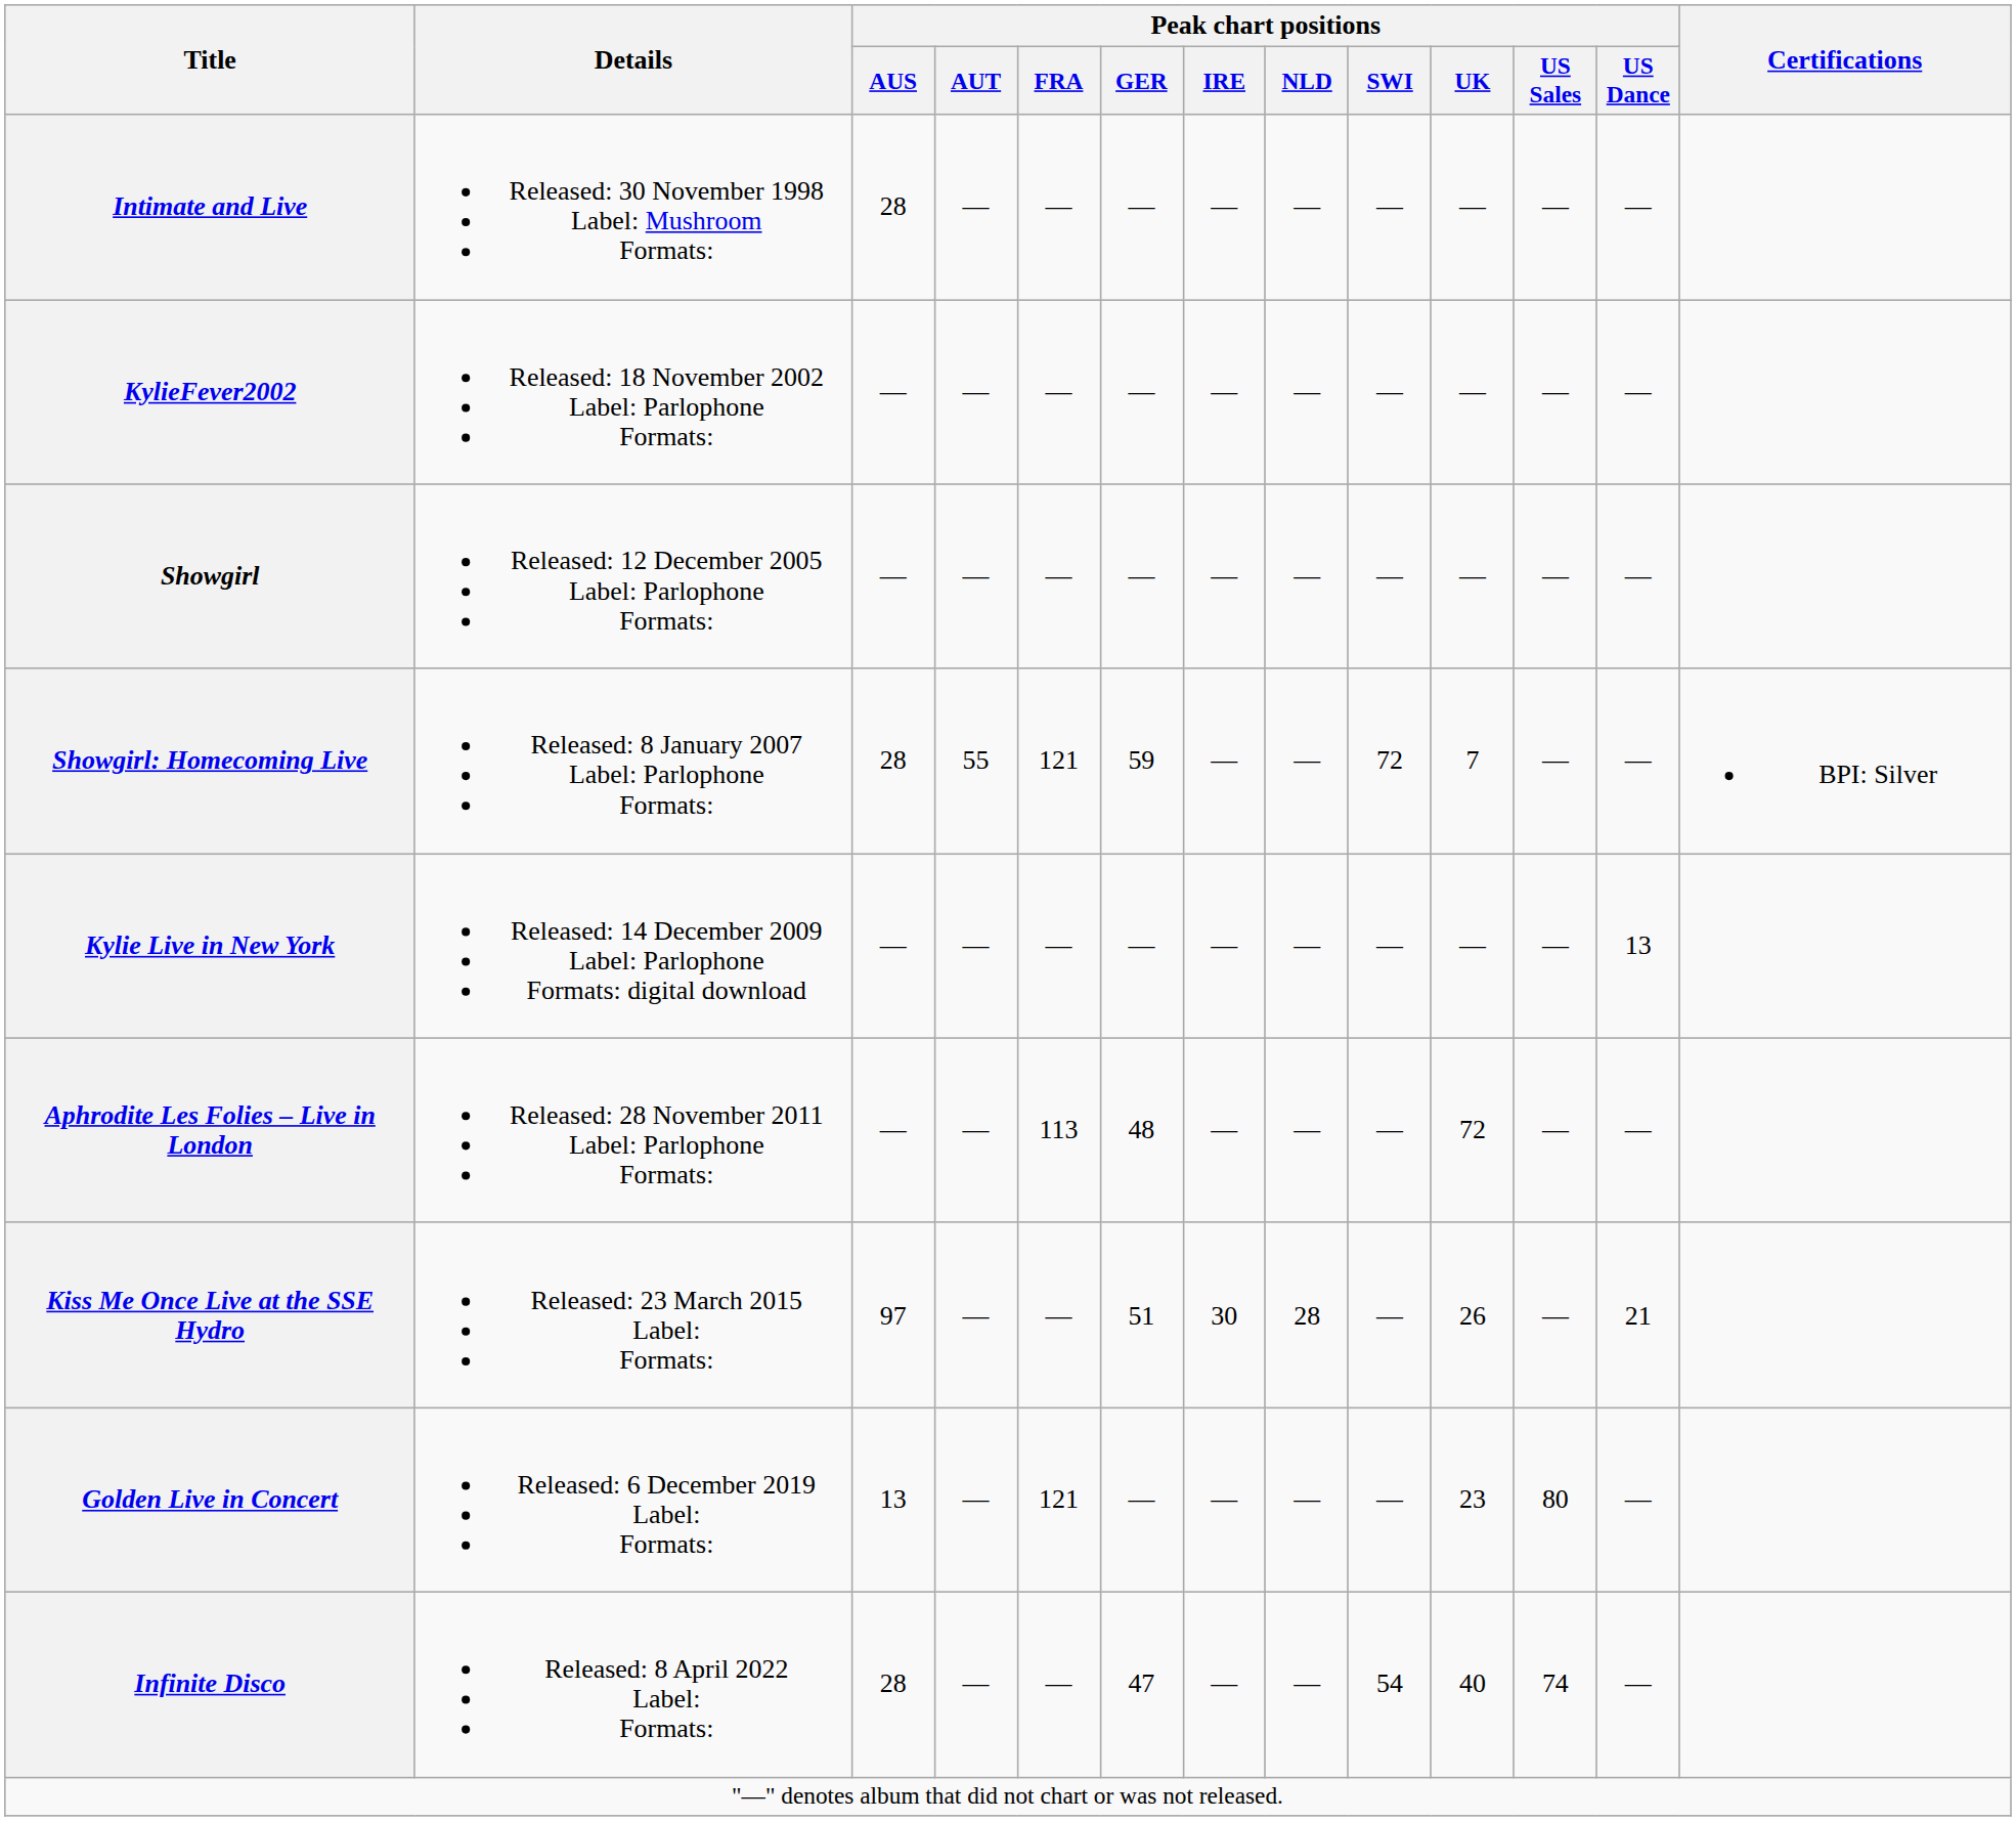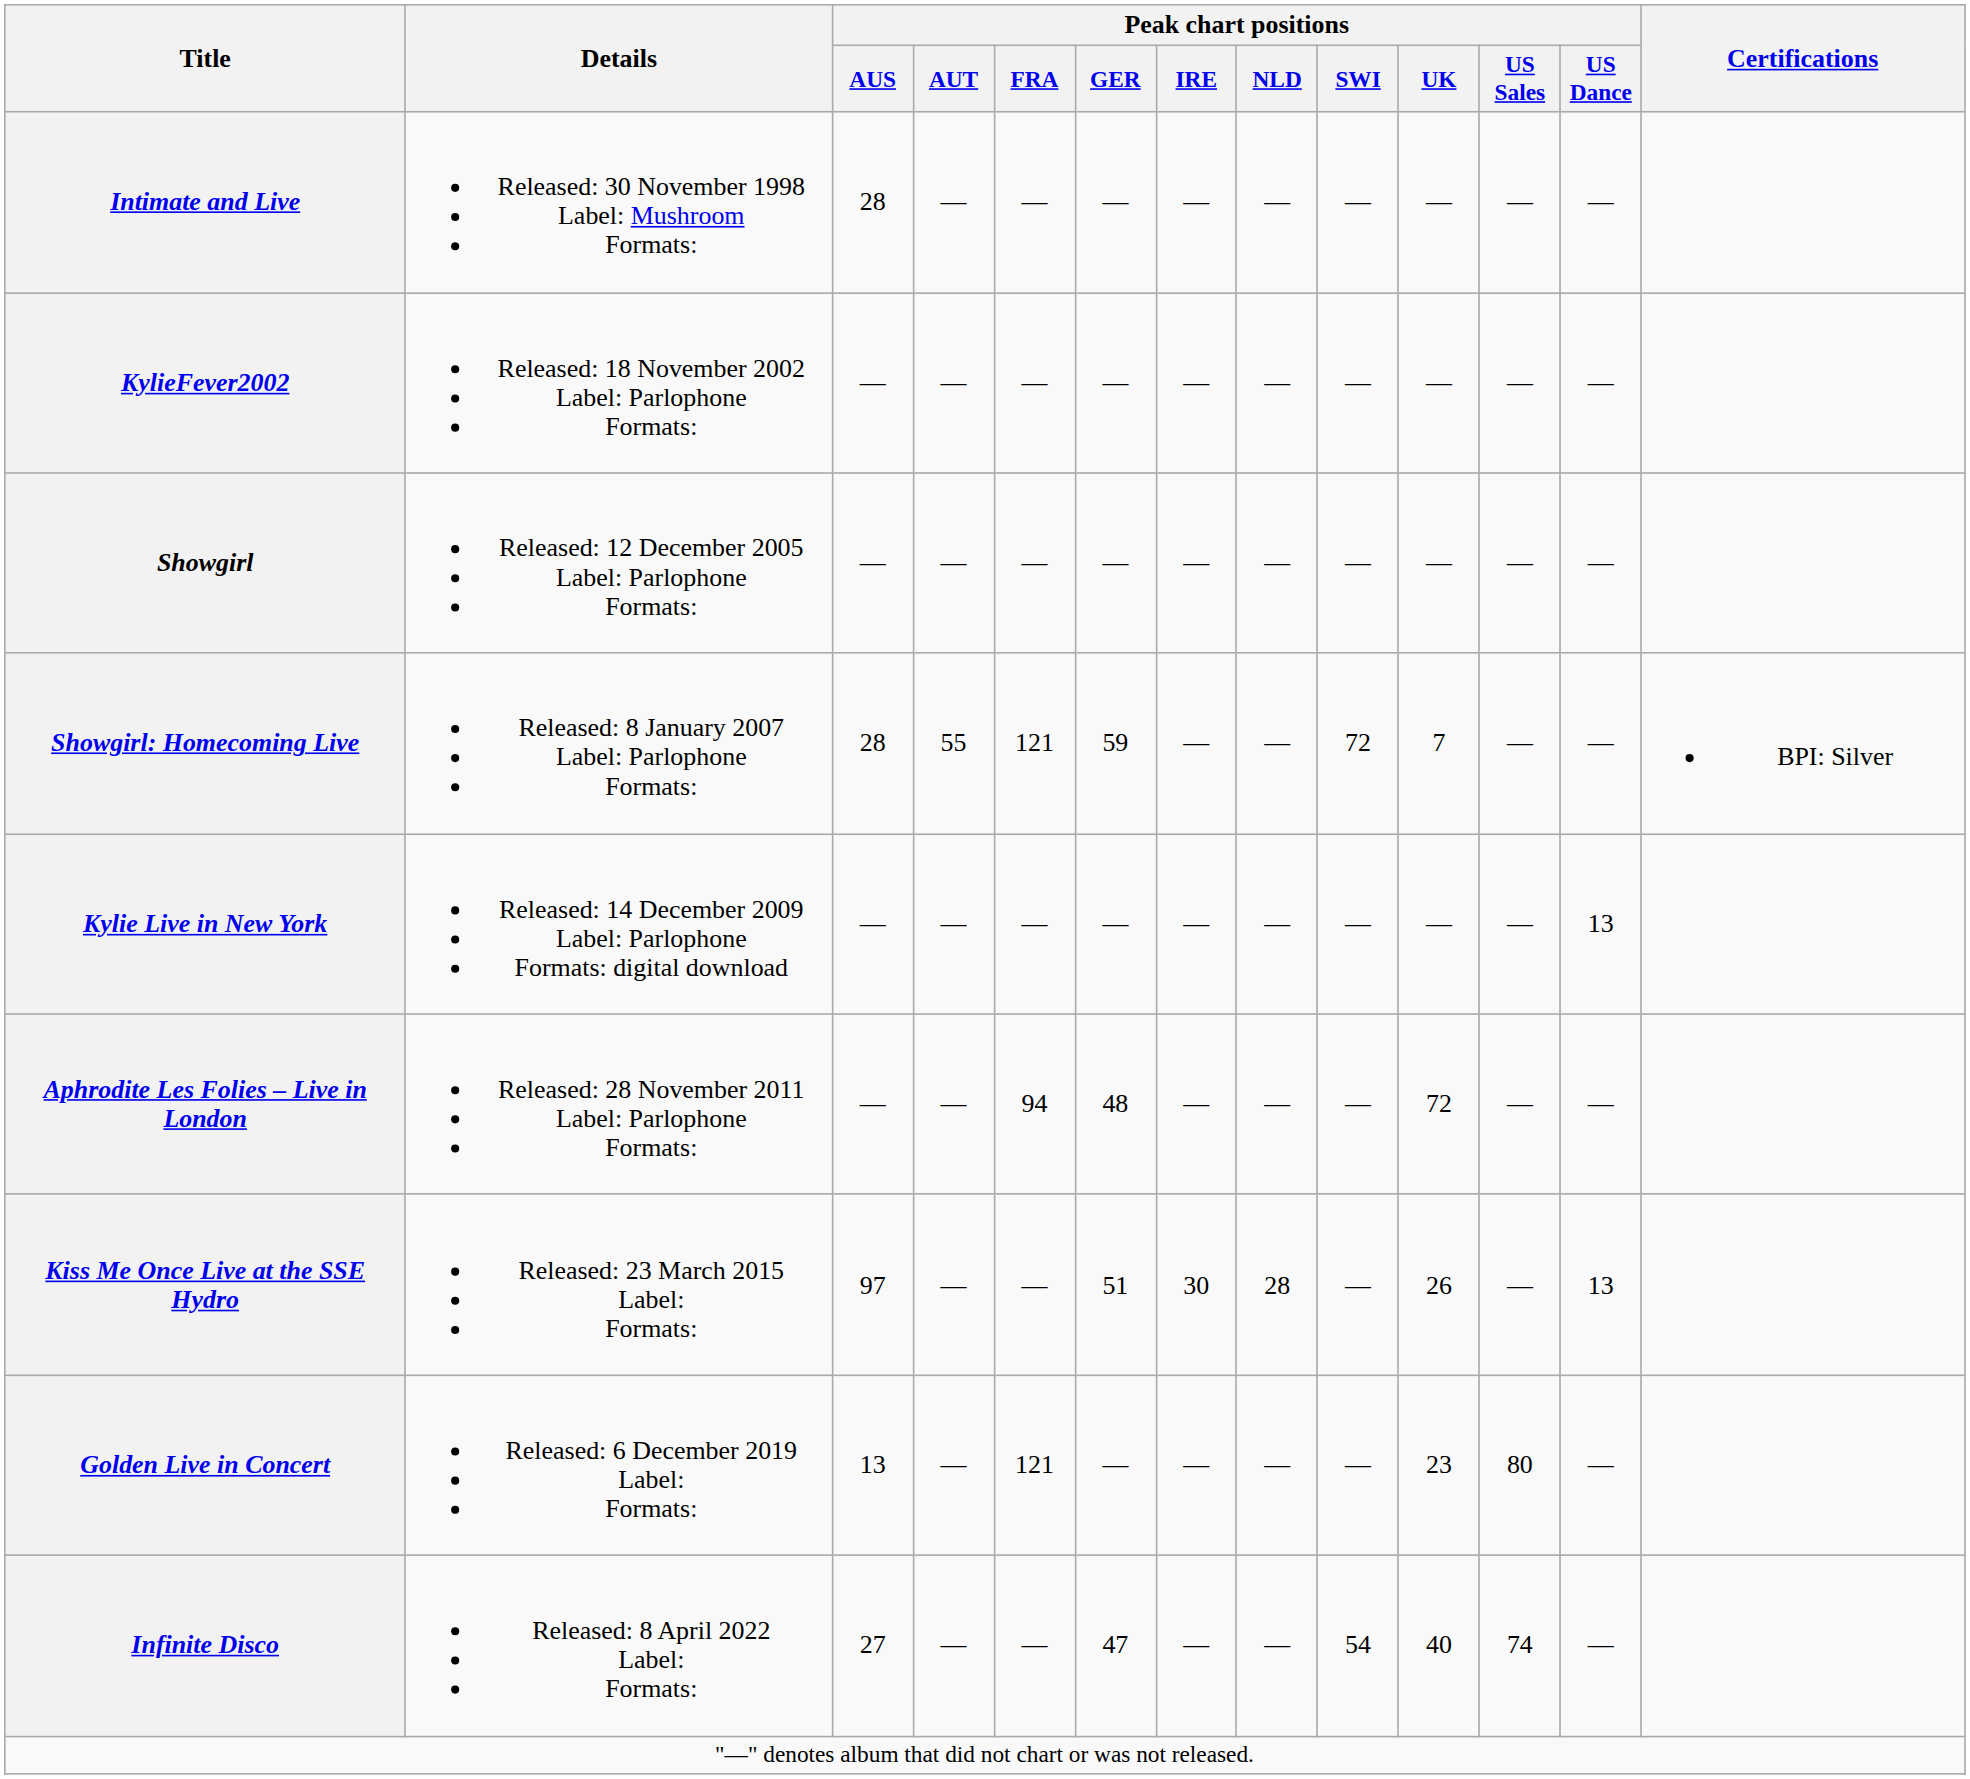 <table class="wikitable plainrowheaders" style="text-align:center;">
 <tr>
 <th scope="col" rowspan=2 style="width:15em;">Title</th>
 <th scope="col" rowspan=2 style="width:16em;">Details</th>
 <th scope="col" colspan=10>Peak chart positions</th>
 <th scope="col" rowspan=2 style="width:12em;"><a href='#'>Certifications</a></th>
 </tr>
 <tr>
 <th scope="col" style="width:3em;font-size:90%;"><a href='#'>AUS</a><br></th>
 <th scope="col" style="width:3em;font-size:90%;"><a href='#'>AUT</a><br></th>
 <th scope="col" style="width:3em;font-size:90%;"><a href='#'>FRA</a><br></th>
 <th scope="col" style="width:3em;font-size:90%;"><a href='#'>GER</a><br></th>
 <th scope="col" style="width:3em;font-size:90%;"><a href='#'>IRE</a><br></th>
 <th scope="col" style="width:3em;font-size:90%;"><a href='#'>NLD</a><br></th>
 <th scope="col" style="width:3em;font-size:90%;"><a href='#'>SWI</a><br></th>
 <th scope="col" style="width:3em;font-size:90%;"><a href='#'>UK</a><br></th>
 <th scope="col" style="width:3em;font-size:90%;"><a href='#'>US<br>Sales</a><br></th>
 <th scope="col" style="width:3em;font-size:90%;"><a href='#'>US<br>Dance</a><br></th>
 </tr>
 <tr>
 <th scope=row><em><a href='#'>Intimate and Live</a></em></th>
 <td><br><ul><li>Released: 30 November 1998</li><li>Label: <a href='#'>Mushroom</a></li><li>Formats: </li></ul></td>
 <td>28</td>
 <td>—</td>
 <td>—</td>
 <td>—</td>
 <td>—</td>
 <td>—</td>
 <td>—</td>
 <td>—</td>
 <td>—</td>
 <td>—</td>
 <td></td>
 </tr>
 <tr>
 <th scope=row><em><a href='#'>KylieFever2002</a></em></th>
 <td><br><ul><li>Released: 18 November 2002</li><li>Label: Parlophone</li><li>Formats: </li></ul></td>
 <td>—</td>
 <td>—</td>
 <td>—</td>
 <td>—</td>
 <td>—</td>
 <td>—</td>
 <td>—</td>
 <td>—</td>
 <td>—</td>
 <td>—</td>
 <td></td>
 </tr>
 <tr>
 <th scope=row><em>Showgirl</em></th>
 <td><br><ul><li>Released: 12 December 2005</li><li>Label: Parlophone</li><li>Formats: </li></ul></td>
 <td>—</td>
 <td>—</td>
 <td>—</td>
 <td>—</td>
 <td>—</td>
 <td>—</td>
 <td>—</td>
 <td>—</td>
 <td>—</td>
 <td>—</td>
 <td></td>
 </tr>
 <tr>
 <th scope=row><em><a href='#'>Showgirl: Homecoming Live</a></em></th>
 <td><br><ul><li>Released: 8 January 2007</li><li>Label: Parlophone</li><li>Formats: </li></ul></td>
 <td>28</td>
 <td>55</td>
 <td>121</td>
 <td>59</td>
 <td>—</td>
 <td>—</td>
 <td>72</td>
 <td>7</td>
 <td>—</td>
 <td>—</td>
 <td><br><ul><li>BPI: Silver</li></ul></td>
 </tr>
 <tr>
 <th scope=row><em><a href='#'>Kylie Live in New York</a></em></th>
 <td><br><ul><li>Released: 14 December 2009</li><li>Label: Parlophone</li><li>Formats: digital download</li></ul></td>
 <td>—</td>
 <td>—</td>
 <td>—</td>
 <td>—</td>
 <td>—</td>
 <td>—</td>
 <td>—</td>
 <td>—</td>
 <td>—</td>
 <td>13</td>
 <td></td>
 </tr>
 <tr>
 <th scope=row><em><a href='#'>Aphrodite Les Folies – Live in London</a></em></th>
 <td><br><ul><li>Released: 28 November 2011</li><li>Label: Parlophone</li><li>Formats: </li></ul></td>
 <td>—</td>
 <td>—</td>
-<td>113</td>
+<td>94</td>
 <td>48</td>
 <td>—</td>
 <td>—</td>
 <td>—</td>
 <td>72</td>
 <td>—</td>
 <td>—</td>
 <td></td>
 </tr>
 <tr>
 <th scope=row><em><a href='#'>Kiss Me Once Live at the SSE Hydro</a></em></th>
 <td><br><ul><li>Released: 23 March 2015</li><li>Label: </li><li>Formats: </li></ul></td>
 <td>97</td>
 <td>—</td>
 <td>—</td>
 <td>51</td>
 <td>30</td>
 <td>28</td>
 <td>—</td>
 <td>26</td>
 <td>—</td>
-<td>21</td>
+<td>13</td>
 <td></td>
 </tr>
 <tr>
 <th scope=row><em><a href='#'>Golden Live in Concert</a></em></th>
 <td><br><ul><li>Released: 6 December 2019</li><li>Label: </li><li>Formats: </li></ul></td>
 <td>13</td>
 <td>—</td>
 <td>121</td>
 <td>—</td>
 <td>—</td>
 <td>—</td>
 <td>—</td>
 <td>23</td>
 <td>80</td>
 <td>—</td>
 <td></td>
 </tr>
 <tr>
 <th scope=row><em><a href='#'>Infinite Disco</a></em></th>
 <td><br><ul><li>Released: 8 April 2022</li><li>Label: </li><li>Formats: </li></ul></td>
-<td>28</td>
+<td>27</td>
 <td>—</td>
 <td>—</td>
 <td>47</td>
 <td>—</td>
 <td>—</td>
 <td>54</td>
 <td>40</td>
 <td>74</td>
 <td>—</td>
 <td></td>
 </tr>
 <tr>
 <td colspan=15 style="font-size:90%">"—" denotes album that did not chart or was not released.</td>
 </tr>
 </table>
